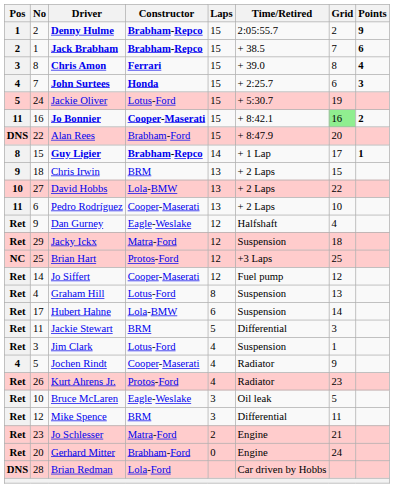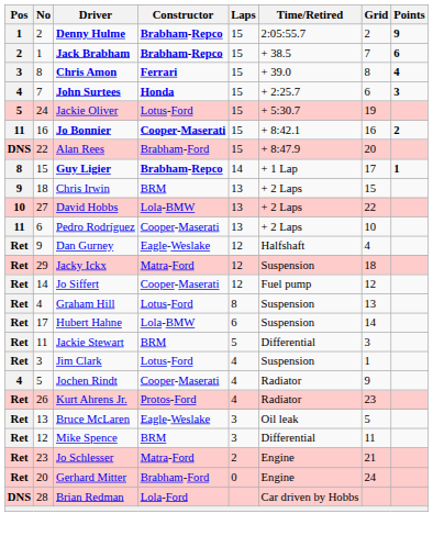 <table class="wikitable" style="font-size: 95%;">
 <tr>
 <th>Pos</th>
 <th>No</th>
 <th>Driver</th>
 <th>Constructor</th>
 <th>Laps</th>
 <th>Time/Retired</th>
 <th>Grid</th>
 <th>Points</th>
 </tr>
 <tr>
 <th>1</th>
 <td>2</td>
 <td> <strong><a href='#'>Denny Hulme</a></strong></td>
 <td><strong><a href='#'>Brabham</a>-<a href='#'>Repco</a></strong></td>
 <td>15</td>
 <td>2:05:55.7</td>
 <td>2</td>
 <td><strong>9</strong></td>
 </tr>
 <tr>
 <th>2</th>
 <td>1</td>
 <td> <strong><a href='#'>Jack Brabham</a></strong></td>
 <td><strong><a href='#'>Brabham</a>-<a href='#'>Repco</a></strong></td>
 <td>15</td>
 <td>+ 38.5</td>
 <td>7</td>
 <td><strong>6</strong></td>
 </tr>
 <tr>
 <th>3</th>
 <td>8</td>
 <td> <strong><a href='#'>Chris Amon</a></strong></td>
 <td><strong><a href='#'>Ferrari</a></strong></td>
 <td>15</td>
 <td>+ 39.0</td>
 <td>8</td>
 <td><strong>4</strong></td>
 </tr>
 <tr>
 <th>4</th>
 <td>7</td>
 <td> <strong><a href='#'>John Surtees</a></strong></td>
 <td><strong><a href='#'>Honda</a></strong></td>
 <td>15</td>
 <td>+ 2:25.7</td>
 <td>6</td>
 <td><strong>3</strong></td>
 </tr>
 <tr style="background:#fcc;">
 <td style="text-align:center;"><strong>5</strong></td>
 <td>24</td>
 <td> <a href='#'>Jackie Oliver</a></td>
 <td><a href='#'>Lotus</a>-<a href='#'>Ford</a></td>
 <td>15</td>
 <td>+ 5:30.7</td>
 <td>19</td>
 <td></td>
 </tr>
 <tr>
 <th>11</th>
 <td>16</td>
 <td> <strong><a href='#'>Jo Bonnier</a></strong></td>
 <td><strong><a href='#'>Cooper</a>-<a href='#'>Maserati</a></strong></td>
 <td>15</td>
 <td>+ 8:42.1</td>
-<td style="background: lightgreen;">16</td>
+<td>16</td>
 <td><strong>2</strong></td>
 </tr>
 <tr style="background:#fcc;">
 <td style="text-align:center;"><strong>DNS</strong></td>
 <td>22</td>
 <td> <a href='#'>Alan Rees</a></td>
 <td><a href='#'>Brabham</a>-<a href='#'>Ford</a></td>
 <td>15</td>
 <td>+ 8:47.9</td>
 <td>20</td>
 <td></td>
 </tr>
 <tr>
 <th>8</th>
 <td>15</td>
 <td> <strong><a href='#'>Guy Ligier</a></strong></td>
 <td><strong><a href='#'>Brabham</a>-<a href='#'>Repco</a></strong></td>
 <td>14</td>
 <td>+ 1 Lap</td>
 <td>17</td>
 <td><strong>1</strong></td>
 </tr>
 <tr>
 <th>9</th>
 <td>18</td>
 <td> <a href='#'>Chris Irwin</a></td>
 <td><a href='#'>BRM</a></td>
 <td>13</td>
 <td>+ 2 Laps</td>
 <td>15</td>
 <td> </td>
 </tr>
 <tr style="background:#fcc;">
 <td style="text-align:center;"><strong>10</strong></td>
 <td>27</td>
 <td> <a href='#'>David Hobbs</a></td>
 <td><a href='#'>Lola</a>-<a href='#'>BMW</a></td>
 <td>13</td>
 <td>+ 2 Laps</td>
 <td>22</td>
 <td></td>
 </tr>
 <tr>
 <th>11</th>
 <td>6</td>
 <td> <a href='#'>Pedro Rodríguez</a></td>
 <td><a href='#'>Cooper</a>-<a href='#'>Maserati</a></td>
 <td>13</td>
 <td>+ 2 Laps</td>
 <td>10</td>
 <td> </td>
 </tr>
 <tr>
 <th>Ret</th>
 <td>9</td>
 <td> <a href='#'>Dan Gurney</a></td>
 <td><a href='#'>Eagle</a>-<a href='#'>Weslake</a></td>
 <td>12</td>
 <td>Halfshaft</td>
 <td>4</td>
 <td> </td>
 </tr>
 <tr style="background:#fcc;">
 <td style="text-align:center;"><strong>Ret</strong></td>
 <td>29</td>
 <td> <a href='#'>Jacky Ickx</a></td>
 <td><a href='#'>Matra</a>-<a href='#'>Ford</a></td>
 <td>12</td>
 <td>Suspension</td>
 <td>18</td>
-<td></td>
-</tr>
-<tr style="background:#fcc;">
-<td style="text-align:center;"><strong>NC</strong></td>
-<td>25</td>
-<td> <a href='#'>Brian Hart</a></td>
-<td><a href='#'>Protos</a>-<a href='#'>Ford</a></td>
-<td>12</td>
-<td>+3 Laps</td>
-<td>25</td>
 <td></td>
 </tr>
 <tr>
 <th>Ret</th>
 <td>14</td>
 <td> <a href='#'>Jo Siffert</a></td>
 <td><a href='#'>Cooper</a>-<a href='#'>Maserati</a></td>
 <td>12</td>
 <td>Fuel pump</td>
 <td>12</td>
 <td> </td>
 </tr>
 <tr>
 <th>Ret</th>
 <td>4</td>
 <td> <a href='#'>Graham Hill</a></td>
 <td><a href='#'>Lotus</a>-<a href='#'>Ford</a></td>
 <td>8</td>
 <td>Suspension</td>
 <td>13</td>
 <td> </td>
 </tr>
 <tr>
 <th>Ret</th>
 <td>17</td>
 <td> <a href='#'>Hubert Hahne</a></td>
 <td><a href='#'>Lola</a>-<a href='#'>BMW</a></td>
 <td>6</td>
 <td>Suspension</td>
 <td>14</td>
 <td> </td>
 </tr>
 <tr>
 <th>Ret</th>
 <td>11</td>
 <td> <a href='#'>Jackie Stewart</a></td>
 <td><a href='#'>BRM</a></td>
 <td>5</td>
 <td>Differential</td>
 <td>3</td>
 <td> </td>
 </tr>
 <tr>
 <th>Ret</th>
 <td>3</td>
 <td> <a href='#'>Jim Clark</a></td>
 <td><a href='#'>Lotus</a>-<a href='#'>Ford</a></td>
 <td>4</td>
 <td>Suspension</td>
 <td>1</td>
 <td> </td>
 </tr>
 <tr>
 <th>4</th>
 <td>5</td>
 <td> <a href='#'>Jochen Rindt</a></td>
 <td><a href='#'>Cooper</a>-<a href='#'>Maserati</a></td>
 <td>4</td>
 <td>Radiator</td>
 <td>9</td>
 <td> </td>
 </tr>
 <tr style="background:#fcc;">
 <td style="text-align:center;"><strong>Ret</strong></td>
 <td>26</td>
 <td> <a href='#'>Kurt Ahrens Jr.</a></td>
 <td><a href='#'>Protos</a>-<a href='#'>Ford</a></td>
 <td>4</td>
 <td>Radiator</td>
 <td>23</td>
 <td></td>
 </tr>
 <tr>
 <th>Ret</th>
-<td>10</td>
+<td>13</td>
 <td> <a href='#'>Bruce McLaren</a></td>
 <td><a href='#'>Eagle</a>-<a href='#'>Weslake</a></td>
 <td>3</td>
 <td>Oil leak</td>
 <td>5</td>
 <td> </td>
 </tr>
 <tr>
 <th>Ret</th>
 <td>12</td>
 <td> <a href='#'>Mike Spence</a></td>
 <td><a href='#'>BRM</a></td>
 <td>3</td>
 <td>Differential</td>
 <td>11</td>
 <td> </td>
 </tr>
 <tr style="background:#fcc;">
 <td style="text-align:center;"><strong>Ret</strong></td>
 <td>23</td>
 <td> <a href='#'>Jo Schlesser</a></td>
 <td><a href='#'>Matra</a>-<a href='#'>Ford</a></td>
 <td>2</td>
 <td>Engine</td>
 <td>21</td>
 <td></td>
 </tr>
 <tr style="background:#fcc;">
 <td style="text-align:center;"><strong>Ret</strong></td>
 <td>20</td>
 <td> <a href='#'>Gerhard Mitter</a></td>
 <td><a href='#'>Brabham</a>-<a href='#'>Ford</a></td>
 <td>0</td>
 <td>Engine</td>
 <td>24</td>
 <td></td>
 </tr>
 <tr style="background:#fcc;">
 <td style="text-align:center;"><strong>DNS</strong></td>
 <td>28</td>
 <td> <a href='#'>Brian Redman</a></td>
 <td><a href='#'>Lola</a>-<a href='#'>Ford</a></td>
 <td></td>
 <td>Car driven by Hobbs</td>
 <td></td>
 <td></td>
 </tr>
 <tr>
 <th colspan="8"></th>
 </tr>
 </table>
